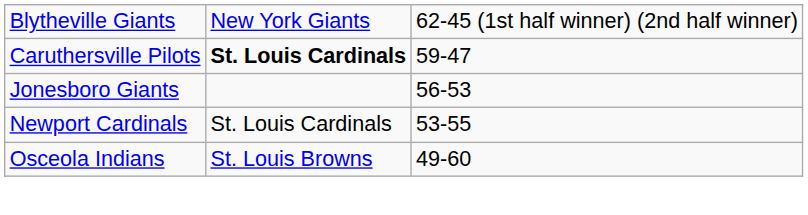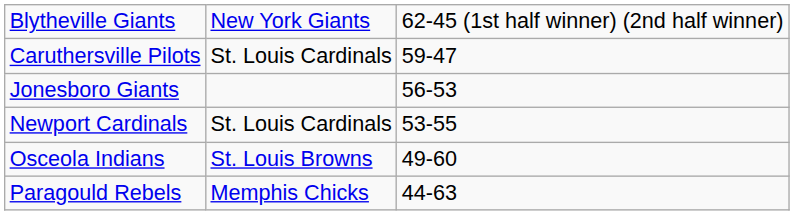 <table class="wikitable">
 <tr>
 <td><a href='#'>Blytheville Giants</a></td>
 <td><a href='#'>New York Giants</a></td>
 <td>62-45 (1st half winner) (2nd half winner)</td>
 </tr>
 <tr>
 <td><a href='#'>Caruthersville Pilots</a></td>
-<td><strong>St. Louis Cardinals</strong></td>
+<td>St. Louis Cardinals</td>
 <td>59-47</td>
 </tr>
 <tr>
 <td><a href='#'>Jonesboro Giants</a></td>
 <td></td>
 <td>56-53</td>
 </tr>
 <tr>
 <td><a href='#'>Newport Cardinals</a></td>
 <td>St. Louis Cardinals</td>
 <td>53-55</td>
 </tr>
 <tr>
 <td><a href='#'>Osceola Indians</a></td>
 <td><a href='#'>St. Louis Browns</a></td>
 <td>49-60</td>
 </tr>
+<tr>
+<td><a href='#'>Paragould Rebels</a></td>
+<td><a href='#'>Memphis Chicks</a></td>
+<td>44-63</td>
+</tr>
 </table>
